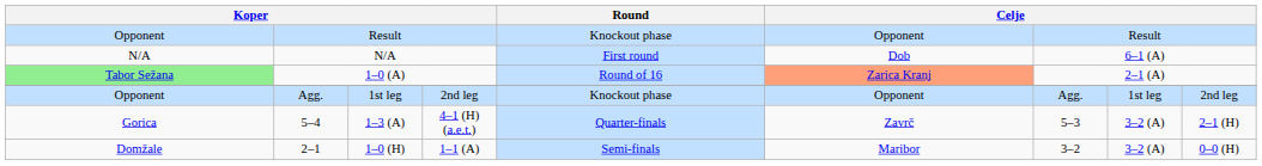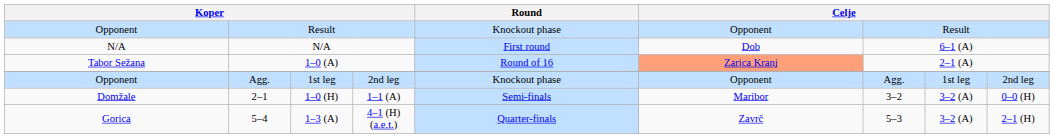 <table class="wikitable" width="100%" style="text-align:center">
 <tr>
 <th colspan=4 width="200"><a href='#'>Koper</a></th>
 <th width="200">Round</th>
 <th colspan=4 width="200"><a href='#'>Celje</a></th>
 </tr>
 <tr bgcolor=#c1e0ff>
 <td>Opponent</td>
 <td colspan=3>Result</td>
 <td>Knockout phase</td>
 <td>Opponent</td>
 <td colspan=3>Result</td>
 </tr>
 <tr>
 <td>N/A</td>
 <td colspan=3>N/A</td>
 <td bgcolor=#c1e0ff><a href='#'>First round</a></td>
 <td align=center><a href='#'>Dob</a></td>
 <td colspan=3><a href='#'>6–1</a> (A)</td>
 </tr>
 <tr>
-<td align=center style="background: lightgreen;"><a href='#'>Tabor Sežana</a></td>
+<td align=center><a href='#'>Tabor Sežana</a></td>
 <td colspan=3><a href='#'>1–0</a> (A)</td>
 <td bgcolor=#c1e0ff><a href='#'>Round of 16</a></td>
 <td align=center style="background: lightsalmon;"><a href='#'>Zarica Kranj</a></td>
 <td colspan=3><a href='#'>2–1</a> (A)</td>
 </tr>
 <tr>
 </tr>
 <tr bgcolor=#c1e0ff>
 <td width="200">Opponent</td>
 <td width="50">Agg.</td>
 <td width="50">1st leg</td>
 <td width="50">2nd leg</td>
 <td width="200">Knockout phase</td>
 <td width="200">Opponent</td>
 <td width="50">Agg.</td>
 <td width="50">1st leg</td>
 <td width="50">2nd leg</td>
 </tr>
 <tr>
+<td align=center><a href='#'>Domžale</a></td>
+<td>2–1</td>
+<td><a href='#'>1–0</a> (H)</td>
+<td><a href='#'>1–1</a> (A)</td>
+<td bgcolor=#c1e0ff><a href='#'>Semi-finals</a></td>
+<td align=center><a href='#'>Maribor</a></td>
+<td>3–2</td>
+<td><a href='#'>3–2</a> (A)</td>
+<td><a href='#'>0–0</a> (H)</td>
+</tr>
+<tr>
 <td align=center><a href='#'>Gorica</a></td>
 <td>5–4</td>
 <td><a href='#'>1–3</a> (A)</td>
 <td><a href='#'>4–1</a> (H) (<a href='#'>a.e.t.</a>)</td>
 <td bgcolor=#c1e0ff><a href='#'>Quarter-finals</a></td>
 <td align=center><a href='#'>Zavrč</a></td>
 <td>5–3</td>
 <td><a href='#'>3–2</a> (A)</td>
 <td><a href='#'>2–1</a> (H)</td>
 </tr>
-<tr>
-<td align=center><a href='#'>Domžale</a></td>
-<td>2–1</td>
-<td><a href='#'>1–0</a> (H)</td>
-<td><a href='#'>1–1</a> (A)</td>
-<td bgcolor=#c1e0ff><a href='#'>Semi-finals</a></td>
-<td align=center><a href='#'>Maribor</a></td>
-<td>3–2</td>
-<td><a href='#'>3–2</a> (A)</td>
-<td><a href='#'>0–0</a> (H)</td>
-</tr>
 </table>
